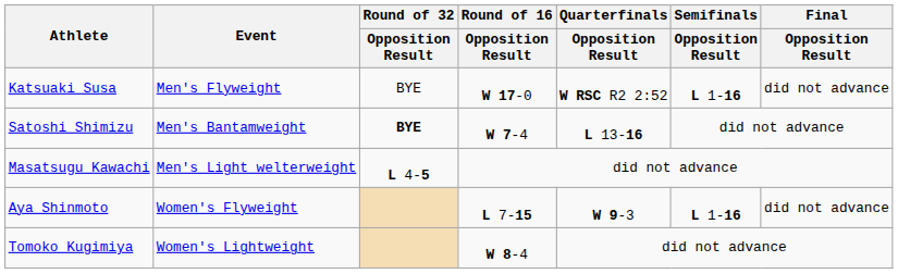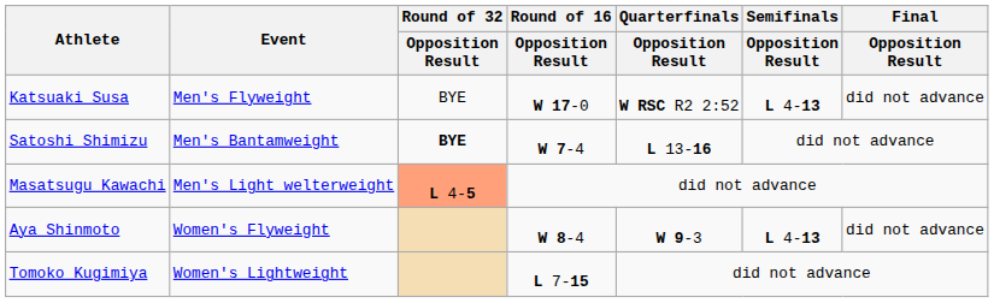 <table class=wikitable style="font-size:90%">
 <tr>
 <th rowspan=2>Athlete</th>
 <th rowspan=2>Event</th>
 <th>Round of 32</th>
 <th>Round of 16</th>
 <th>Quarterfinals</th>
 <th>Semifinals</th>
 <th>Final</th>
 </tr>
 <tr>
 <th>Opposition<br>Result</th>
 <th>Opposition<br>Result</th>
 <th>Opposition<br>Result</th>
 <th>Opposition<br>Result</th>
 <th>Opposition<br>Result</th>
 </tr>
 <tr>
 <td><a href='#'>Katsuaki Susa</a></td>
 <td><a href='#'>Men's Flyweight</a></td>
 <td align=center>BYE</td>
 <td align=center><br><strong>W</strong> <strong>17</strong>-0</td>
 <td align=center><br><strong>W RSC</strong> R2 2:52</td>
-<td align=center><br><strong>L</strong> 1-<strong>16</strong><br></td>
+<td align=center><br><strong>L</strong> 4-<strong>13</strong><br></td>
 <td style="text-align:center;" colspan="7">did not advance</td>
 </tr>
 <tr>
 <td><a href='#'>Satoshi Shimizu</a></td>
 <td><a href='#'>Men's Bantamweight</a></td>
 <td align=center><strong>BYE</strong></td>
 <td align=center><br><strong>W</strong> <strong>7</strong>-4</td>
 <td align=center><br><strong>L</strong> 13-<strong>16</strong></td>
 <td style="text-align:center;" colspan="7">did not advance</td>
 </tr>
 <tr>
 <td><a href='#'>Masatsugu Kawachi</a></td>
 <td><a href='#'>Men's Light welterweight</a></td>
-<td align=center><br><strong>L</strong> 4-<strong>5</strong></td>
+<td align=center style="background: lightsalmon;"><br><strong>L</strong> 4-<strong>5</strong></td>
 <td style="text-align:center;" colspan="7">did not advance</td>
 </tr>
 <tr>
 <td><a href='#'>Aya Shinmoto</a></td>
 <td><a href='#'>Women's Flyweight</a></td>
 <td style="background:wheat;"></td>
-<td align=center><br><strong>L</strong> 7-<strong>15</strong></td>
+<td align=center><br><strong>W</strong> <strong>8</strong>-4</td>
 <td align=center><br><strong>W</strong> <strong>9</strong>-3</td>
-<td align=center><br><strong>L</strong> 1-<strong>16</strong><br></td>
+<td align=center><br><strong>L</strong> 4-<strong>13</strong><br></td>
 <td style="text-align:center;" colspan="7">did not advance</td>
 </tr>
 <tr>
 <td><a href='#'>Tomoko Kugimiya</a></td>
 <td><a href='#'>Women's Lightweight</a></td>
 <td style="background:wheat;"></td>
-<td align=center><br><strong>W</strong> <strong>8</strong>-4</td>
+<td align=center><br><strong>L</strong> 7-<strong>15</strong></td>
 <td style="text-align:center;" colspan="7">did not advance</td>
 </tr>
 </table>
